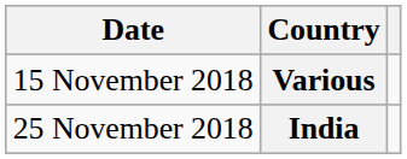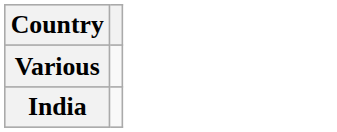 <table class="wikitable plainrowheaders">
 <tr>
-<th>Date</th>
 <th>Country</th>
 <th></th>
 </tr>
 <tr>
-<td rowspan="1">15 November 2018</td>
 <th scope="row">Various</th>
 <td></td>
 </tr>
 <tr>
-<td rowspan="1">25 November 2018</td>
 <th scope="row">India</th>
 <td></td>
 </tr>
 </table>
